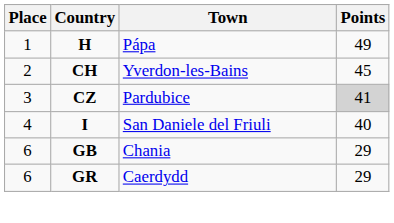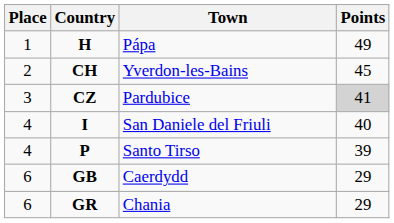 <table class="wikitable" style="text-align;">
 <tr>
 <th width="25">Place</th>
 <th width="25">Country</th>
 <th width="200">Town</th>
 <th width="25">Points</th>
 </tr>
 <tr>
 <td align="center">1</td>
 <td align="center"><strong>H</strong></td>
 <td align="left"><a href='#'>Pápa</a></td>
 <td align="center">49</td>
 </tr>
 <tr>
 <td align="center">2</td>
 <td align="center"><strong>CH</strong></td>
 <td align="left"><a href='#'>Yverdon-les-Bains</a></td>
 <td align="center">45</td>
 </tr>
 <tr>
 <td align="center">3</td>
 <td align="center"><strong>CZ</strong></td>
 <td align="left"><a href='#'>Pardubice</a></td>
 <td align="center" style="background: lightgrey;">41</td>
 </tr>
 <tr>
 <td align="center">4</td>
 <td align="center"><strong>I</strong></td>
 <td align="left"><a href='#'>San Daniele del Friuli</a></td>
 <td align="center">40</td>
 </tr>
 <tr>
+<td align="center">4</td>
+<td align="center"><strong>P</strong></td>
+<td align="left"><a href='#'>Santo Tirso</a></td>
+<td align="center">39</td>
+</tr>
+<tr>
 <td align="center">6</td>
 <td align="center"><strong>GB</strong></td>
-<td align="left"><a href='#'>Chania</a></td>
+<td align="left"><a href='#'>Caerdydd</a></td>
 <td align="center">29</td>
 </tr>
 <tr>
 <td align="center">6</td>
 <td align="center"><strong>GR</strong></td>
-<td align="left"><a href='#'>Caerdydd</a></td>
+<td align="left"><a href='#'>Chania</a></td>
 <td align="center">29</td>
 </tr>
 </table>
